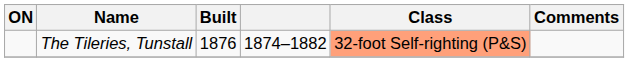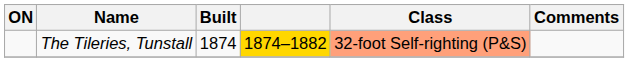 <table class="wikitable">
 <tr>
 <th>ON</th>
 <th>Name</th>
 <th>Built</th>
 <th></th>
 <th>Class</th>
 <th>Comments</th>
 </tr>
 <tr>
 <td></td>
 <td><em>The Tileries, Tunstall</em></td>
-<td>1876</td>
-<td>1874–1882</td>
+<td>1874</td>
+<td style="background: gold;">1874–1882</td>
 <td style="background: lightsalmon;">32-foot Self-righting (P&S)</td>
 <td></td>
 </tr>
 <tr>
 </tr>
 </table>
